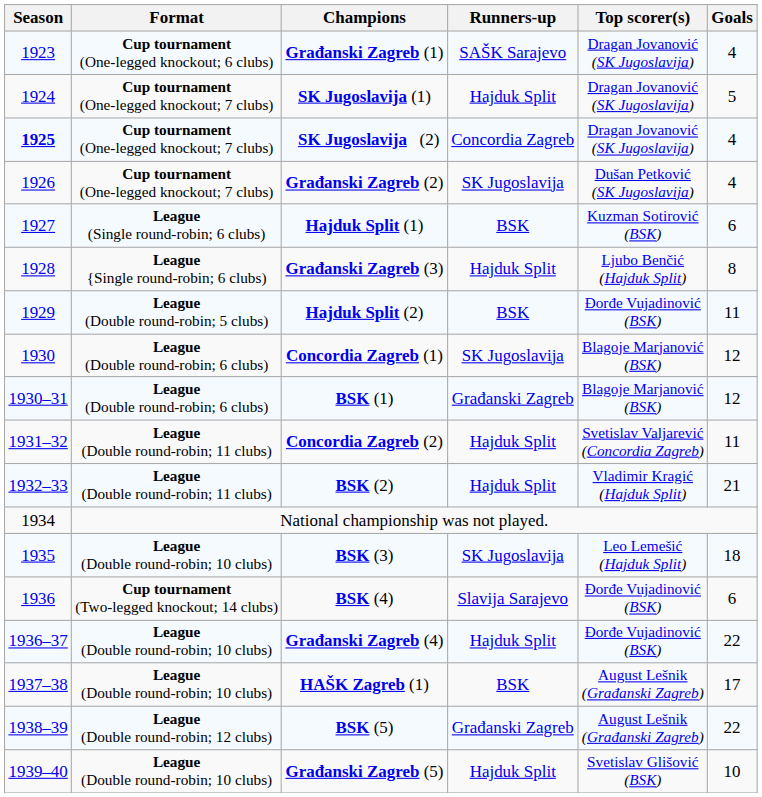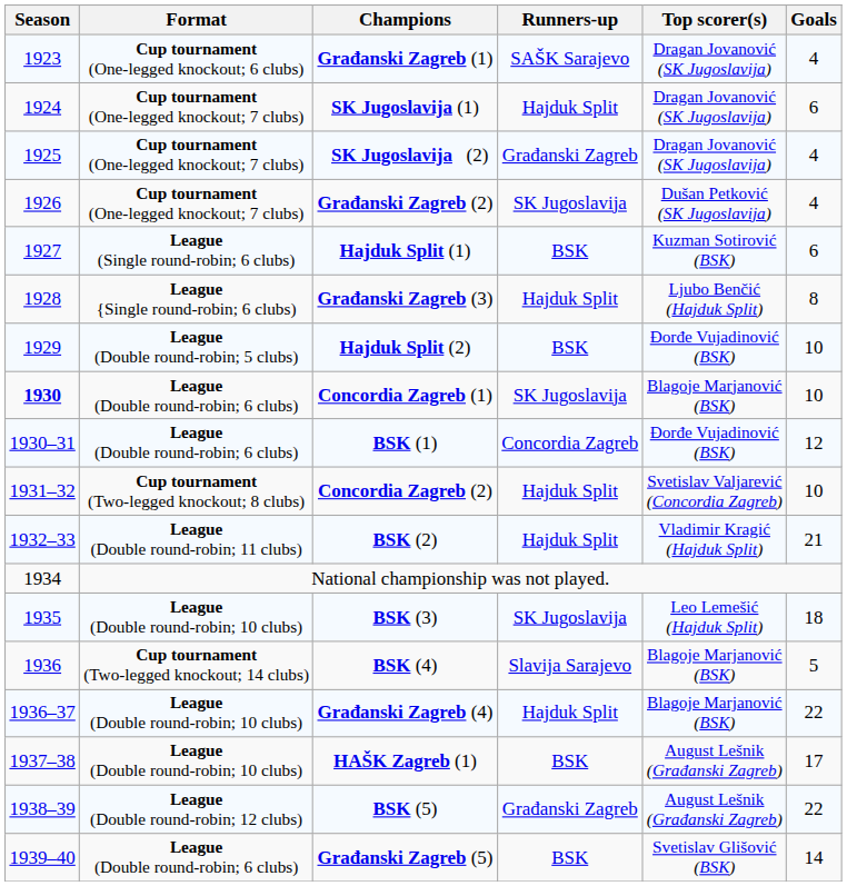 <table class="wikitable sortable" style="text-align:center">
 <tr>
 <th>Season</th>
 <th>Format</th>
 <th>Champions</th>
 <th>Runners-up</th>
 <th>Top scorer(s)</th>
 <th>Goals</th>
 </tr>
 <tr bgcolor=#F5FAFF>
 <td><a href='#'>1923</a></td>
 <td style="font-size: 90%;"><strong>Cup tournament</strong><br>(One-legged knockout; 6 clubs)</td>
 <td><strong><a href='#'>Građanski Zagreb</a></strong> (1)</td>
 <td><a href='#'>SAŠK Sarajevo</a></td>
 <td style="font-size: 90%;"><a href='#'>Dragan Jovanović</a><br><em>(<a href='#'>SK Jugoslavija</a>)</em></td>
 <td>4</td>
 </tr>
 <tr>
 <td><a href='#'>1924</a></td>
 <td style="font-size: 90%;"><strong>Cup tournament</strong><br>(One-legged knockout; 7 clubs)</td>
 <td><strong><a href='#'>SK Jugoslavija</a></strong> (1)</td>
 <td><a href='#'>Hajduk Split</a></td>
 <td style="font-size: 90%;"><a href='#'>Dragan Jovanović</a><br><em>(<a href='#'>SK Jugoslavija</a>)</em></td>
-<td>5</td>
+<td>6</td>
 </tr>
 <tr bgcolor=#F5FAFF>
-<td><strong><a href='#'>1925</a></strong></td>
+<td><a href='#'>1925</a></td>
 <td style="font-size: 90%;"><strong>Cup tournament</strong><br>(One-legged knockout; 7 clubs)</td>
 <td>  <strong><a href='#'>SK Jugoslavija</a></strong>   (2)</td>
-<td><a href='#'>Concordia Zagreb</a></td>
+<td><a href='#'>Građanski Zagreb</a></td>
 <td style="font-size: 90%;"><a href='#'>Dragan Jovanović</a><br><em>(<a href='#'>SK Jugoslavija</a>)</em></td>
 <td>4</td>
 </tr>
 <tr>
 <td><a href='#'>1926</a></td>
 <td style="font-size: 90%;"><strong>Cup tournament</strong><br>(One-legged knockout; 7 clubs)</td>
 <td><strong><a href='#'>Građanski Zagreb</a></strong> (2)</td>
 <td><a href='#'>SK Jugoslavija</a></td>
 <td style="font-size: 90%;"><a href='#'>Dušan Petković</a><br><em>(<a href='#'>SK Jugoslavija</a>)</em></td>
 <td>4</td>
 </tr>
 <tr bgcolor=#F5FAFF>
 <td><a href='#'>1927</a></td>
 <td style="font-size: 90%;"><strong>League</strong><br>(Single round-robin; 6 clubs)</td>
 <td><strong><a href='#'>Hajduk Split</a></strong> (1)</td>
 <td><a href='#'>BSK</a></td>
 <td style="font-size: 90%;"><a href='#'>Kuzman Sotirović</a><br><em>(<a href='#'>BSK</a>)</em></td>
 <td>6</td>
 </tr>
 <tr>
 <td><a href='#'>1928</a></td>
 <td style="font-size: 90%;"><strong>League</strong><br>{Single round-robin; 6 clubs)</td>
 <td><strong><a href='#'>Građanski Zagreb</a></strong> (3)</td>
 <td><a href='#'>Hajduk Split</a></td>
 <td style="font-size: 90%;"><a href='#'>Ljubo Benčić</a><br><em>(<a href='#'>Hajduk Split</a>)</em></td>
 <td>8</td>
 </tr>
 <tr bgcolor=#F5FAFF>
 <td><a href='#'>1929</a></td>
 <td style="font-size: 90%;"><strong>League</strong><br>(Double round-robin; 5 clubs)</td>
 <td><strong><a href='#'>Hajduk Split</a></strong> (2)</td>
 <td><a href='#'>BSK</a></td>
 <td style="font-size: 90%;"><a href='#'>Đorđe Vujadinović</a><br><em>(<a href='#'>BSK</a>)</em></td>
-<td>11</td>
+<td>10</td>
 </tr>
 <tr>
-<td><a href='#'>1930</a></td>
+<td><strong><a href='#'>1930</a></strong></td>
 <td style="font-size: 90%;"><strong>League</strong><br>(Double round-robin; 6 clubs)</td>
 <td><strong><a href='#'>Concordia Zagreb</a></strong> (1)</td>
 <td>  <a href='#'>SK Jugoslavija</a>  </td>
 <td style="font-size: 90%;"><a href='#'>Blagoje Marjanović</a><br><em>(<a href='#'>BSK</a>)</em></td>
-<td>12</td>
+<td>10</td>
 </tr>
 <tr bgcolor=#F5FAFF>
 <td><a href='#'>1930–31</a></td>
 <td style="font-size: 90%;"><strong>League</strong><br>(Double round-robin; 6 clubs)</td>
 <td><strong><a href='#'>BSK</a></strong> (1)</td>
-<td><a href='#'>Građanski Zagreb</a></td>
-<td style="font-size: 90%;"><a href='#'>Blagoje Marjanović</a><br><em>(<a href='#'>BSK</a>)</em></td>
+<td><a href='#'>Concordia Zagreb</a></td>
+<td style="font-size: 90%;"><a href='#'>Đorđe Vujadinović</a><br><em>(<a href='#'>BSK</a>)</em></td>
 <td>12</td>
 </tr>
 <tr>
 <td><a href='#'>1931–32</a></td>
-<td style="font-size: 90%;"><strong>League</strong><br>(Double round-robin; 11 clubs)</td>
+<td style="font-size: 90%;"><strong>Cup tournament</strong><br>(Two-legged knockout; 8 clubs)</td>
 <td><strong><a href='#'>Concordia Zagreb</a></strong> (2)</td>
 <td><a href='#'>Hajduk Split</a></td>
 <td style="font-size: 90%;"><a href='#'>Svetislav Valjarević</a><br><em>(<a href='#'>Concordia Zagreb</a>)</em></td>
-<td>11</td>
+<td>10</td>
 </tr>
 <tr bgcolor=#F5FAFF>
 <td><a href='#'>1932–33</a></td>
 <td style="font-size: 90%;"><strong>League</strong><br>(Double round-robin; 11 clubs)</td>
 <td><strong><a href='#'>BSK</a></strong> (2)</td>
 <td><a href='#'>Hajduk Split</a></td>
 <td style="font-size: 90%;"><a href='#'>Vladimir Kragić</a><br><em>(<a href='#'>Hajduk Split</a>)</em></td>
 <td>21</td>
 </tr>
 <tr>
 <td>1934</td>
 <td colspan="6">National championship was not played.</td>
 </tr>
 <tr bgcolor=#F5FAFF>
 <td><a href='#'>1935</a></td>
 <td style="font-size: 90%;"><strong>League</strong><br>(Double round-robin; 10 clubs)</td>
 <td><strong><a href='#'>BSK</a></strong> (3)</td>
 <td><a href='#'>SK Jugoslavija</a></td>
 <td style="font-size: 90%;"><a href='#'>Leo Lemešić</a><br><em>(<a href='#'>Hajduk Split</a>)</em></td>
 <td>18</td>
 </tr>
 <tr>
 <td><a href='#'>1936</a></td>
 <td style="font-size: 90%;"><strong>Cup tournament</strong><br>(Two-legged knockout; 14 clubs)</td>
 <td><strong><a href='#'>BSK</a></strong> (4)</td>
 <td><a href='#'>Slavija Sarajevo</a></td>
-<td style="font-size: 90%;"><a href='#'>Đorđe Vujadinović</a><br><em>(<a href='#'>BSK</a>)</em></td>
-<td>6</td>
+<td style="font-size: 90%;"><a href='#'>Blagoje Marjanović</a><br><em>(<a href='#'>BSK</a>)</em></td>
+<td>5</td>
 </tr>
 <tr bgcolor=#F5FAFF>
 <td><a href='#'>1936–37</a></td>
 <td style="font-size: 90%;"><strong>League</strong><br>(Double round-robin; 10 clubs)</td>
 <td><strong><a href='#'>Građanski Zagreb</a></strong> (4)</td>
 <td><a href='#'>Hajduk Split</a></td>
-<td style="font-size: 90%;"><a href='#'>Đorđe Vujadinović</a><br><em>(<a href='#'>BSK</a>)</em></td>
+<td style="font-size: 90%;"><a href='#'>Blagoje Marjanović</a><br><em>(<a href='#'>BSK</a>)</em></td>
 <td>22</td>
 </tr>
 <tr>
 <td><a href='#'>1937–38</a></td>
 <td style="font-size: 90%;"><strong>League</strong><br>(Double round-robin; 10 clubs)</td>
 <td><strong><a href='#'>HAŠK Zagreb</a></strong> (1)</td>
 <td><a href='#'>BSK</a></td>
 <td style="font-size: 90%;"><a href='#'>August Lešnik</a><br><em>(<a href='#'>Građanski Zagreb</a>)</em></td>
 <td>17</td>
 </tr>
 <tr bgcolor=#F5FAFF>
 <td><a href='#'>1938–39</a></td>
 <td style="font-size: 90%;"><strong>League</strong><br>(Double round-robin; 12 clubs)</td>
 <td><strong><a href='#'>BSK</a></strong> (5)</td>
 <td><a href='#'>Građanski Zagreb</a></td>
 <td style="font-size: 90%;"><a href='#'>August Lešnik</a><br><em>(<a href='#'>Građanski Zagreb</a>)</em></td>
 <td>22</td>
 </tr>
 <tr>
 <td><a href='#'>1939–40</a></td>
-<td style="font-size: 90%;"><strong>League</strong><br>(Double round-robin; 10 clubs)</td>
+<td style="font-size: 90%;"><strong>League</strong><br>(Double round-robin; 6 clubs)</td>
 <td><strong><a href='#'>Građanski Zagreb</a></strong> (5)</td>
-<td><a href='#'>Hajduk Split</a></td>
+<td><a href='#'>BSK</a></td>
 <td style="font-size: 90%;"><a href='#'>Svetislav Glišović</a><br><em>(<a href='#'>BSK</a>)</em></td>
-<td>10</td>
+<td>14</td>
 </tr>
 <tr>
 </tr>
 </table>
